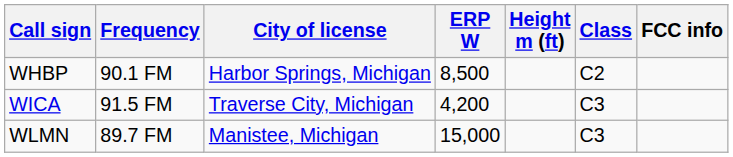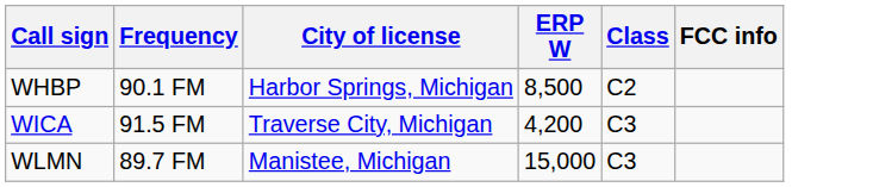 <table class="wikitable sortable">
 <tr>
 <th><a href='#'>Call sign</a></th>
 <th data-sort-type="number"><a href='#'>Frequency</a></th>
 <th><a href='#'>City of license</a></th>
 <th data-sort-type="number"><a href='#'>ERP</a><br><a href='#'>W</a></th>
-<th data-sort-type="number"><a href='#'>Height</a><br><a href='#'>m</a> (<a href='#'>ft</a>)</th>
 <th><a href='#'>Class</a></th>
 <th class="unsortable">FCC info</th>
 </tr>
 <tr>
 <td>WHBP</td>
 <td>90.1 FM</td>
 <td><a href='#'>Harbor Springs, Michigan</a></td>
 <td>8,500</td>
-<td></td>
 <td>C2</td>
 <td></td>
 </tr>
 <tr>
 <td><a href='#'>WICA</a></td>
 <td>91.5 FM</td>
 <td><a href='#'>Traverse City, Michigan</a></td>
 <td>4,200</td>
-<td></td>
 <td>C3</td>
 <td></td>
 </tr>
 <tr>
 <td>WLMN</td>
 <td>89.7 FM</td>
 <td><a href='#'>Manistee, Michigan</a></td>
 <td>15,000</td>
-<td></td>
 <td>C3</td>
 <td></td>
 </tr>
 </table>
